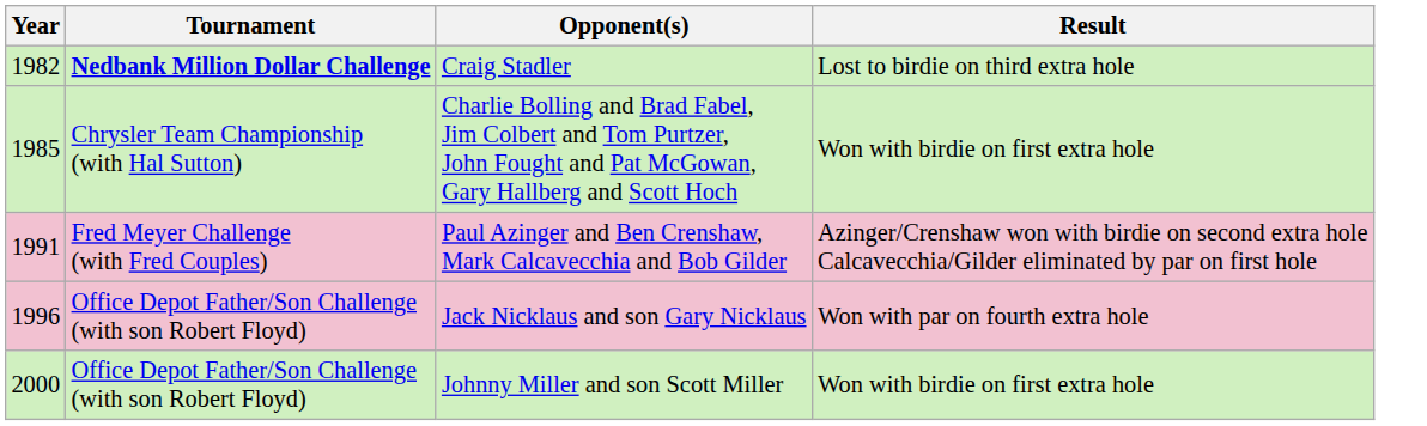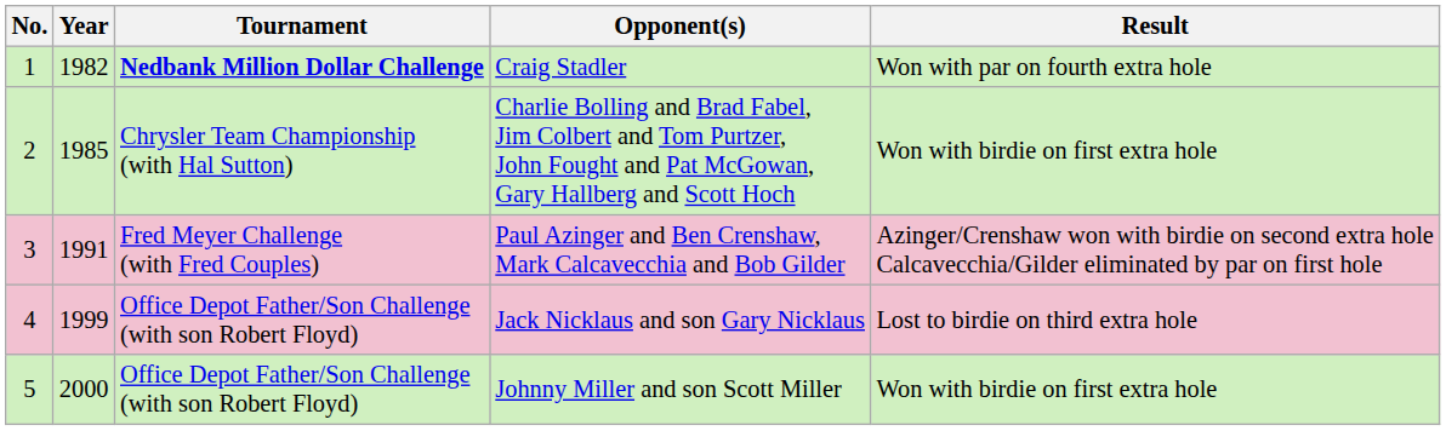 <table class="wikitable" style="font-size:95%;">
 <tr>
+<th>No.</th>
 <th>Year</th>
 <th>Tournament</th>
 <th>Opponent(s)</th>
 <th>Result</th>
 </tr>
 <tr style="background:#D0F0C0;">
+<td align=center>1</td>
 <td>1982</td>
 <td><strong><a href='#'>Nedbank Million Dollar Challenge</a></strong></td>
 <td> <a href='#'>Craig Stadler</a></td>
-<td>Lost to birdie on third extra hole</td>
+<td>Won with par on fourth extra hole</td>
 </tr>
 <tr style="background:#D0F0C0;">
+<td align=center>2</td>
 <td>1985</td>
 <td><a href='#'>Chrysler Team Championship</a><br>(with  <a href='#'>Hal Sutton</a>)</td>
 <td> <a href='#'>Charlie Bolling</a> and  <a href='#'>Brad Fabel</a>,<br> <a href='#'>Jim Colbert</a> and  <a href='#'>Tom Purtzer</a>,<br> <a href='#'>John Fought</a> and  <a href='#'>Pat McGowan</a>,<br> <a href='#'>Gary Hallberg</a> and  <a href='#'>Scott Hoch</a></td>
 <td>Won with birdie on first extra hole</td>
 </tr>
 <tr style="background:#F2C1D1;">
+<td align=center>3</td>
 <td>1991</td>
 <td><a href='#'>Fred Meyer Challenge</a><br>(with  <a href='#'>Fred Couples</a>)</td>
 <td> <a href='#'>Paul Azinger</a> and  <a href='#'>Ben Crenshaw</a>,<br> <a href='#'>Mark Calcavecchia</a> and  <a href='#'>Bob Gilder</a></td>
 <td>Azinger/Crenshaw won with birdie on second extra hole<br>Calcavecchia/Gilder eliminated by par on first hole</td>
 </tr>
 <tr style="background:#F2C1D1;">
-<td>1996</td>
+<td align=center>4</td>
+<td>1999</td>
 <td><a href='#'>Office Depot Father/Son Challenge</a><br>(with son Robert Floyd)</td>
 <td> <a href='#'>Jack Nicklaus</a> and son <a href='#'>Gary Nicklaus</a></td>
-<td>Won with par on fourth extra hole</td>
+<td>Lost to birdie on third extra hole</td>
 </tr>
 <tr style="background:#D0F0C0;">
+<td align=center>5</td>
 <td>2000</td>
 <td><a href='#'>Office Depot Father/Son Challenge</a><br>(with son Robert Floyd)</td>
 <td> <a href='#'>Johnny Miller</a> and son Scott Miller</td>
 <td>Won with birdie on first extra hole</td>
 </tr>
 </table>
